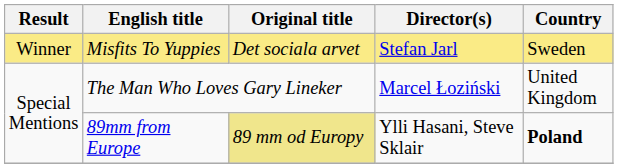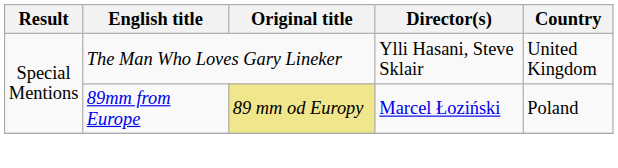 <table class="wikitable" width="85%" cellpadding="5">
 <tr>
 <th width="5">Result</th>
 <th width="25%">English title</th>
 <th width="25%">Original title</th>
 <th width="25%">Director(s)</th>
 <th width="15%">Country</th>
 </tr>
-<tr style="background:#FAEB86">
-<td align="center">Winner</td>
-<td><em>Misfits To Yuppies</em></td>
-<td><em>Det sociala arvet</em></td>
-<td><a href='#'>Stefan Jarl</a></td>
-<td>Sweden</td>
-</tr>
 <tr>
 <td rowspan="2 "align="center">Special Mentions</td>
 <td colspan=2><em>The Man Who Loves Gary Lineker</em></td>
-<td><a href='#'>Marcel Łoziński</a></td>
+<td>Ylli Hasani, Steve Sklair</td>
 <td>United Kingdom</td>
 </tr>
 <tr>
 <td><em><a href='#'>89mm from Europe</a></em></td>
 <td style="background: khaki;"><em>89 mm od Europy</em></td>
-<td>Ylli Hasani, Steve Sklair</td>
-<td><strong>Poland</strong></td>
+<td><a href='#'>Marcel Łoziński</a></td>
+<td>Poland</td>
 </tr>
 <tr>
 </tr>
 </table>
